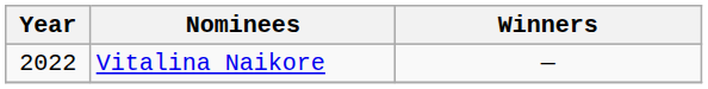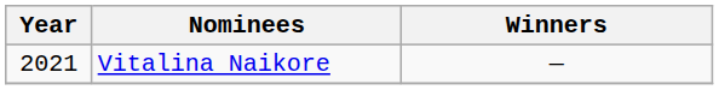 <table class="wikitable">
 <tr>
 <th width=40>Year</th>
 <th width=160>Nominees</th>
 <th width=160>Winners</th>
 </tr>
 <tr>
-<td align=center>2022</td>
+<td align=center>2021</td>
 <td><a href='#'>Vitalina Naikore</a></td>
 <td align=center>—</td>
 </tr>
 <tr>
 </tr>
 </table>
